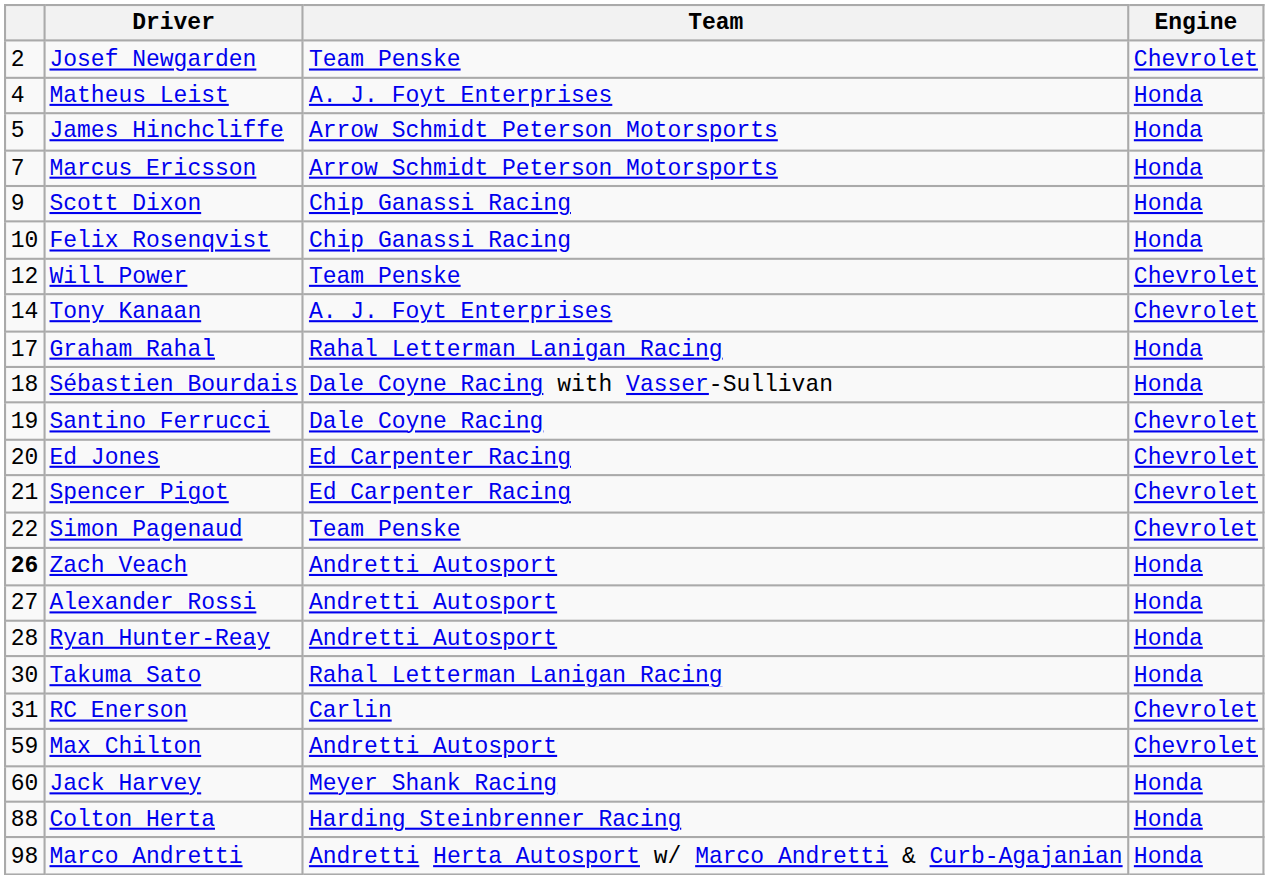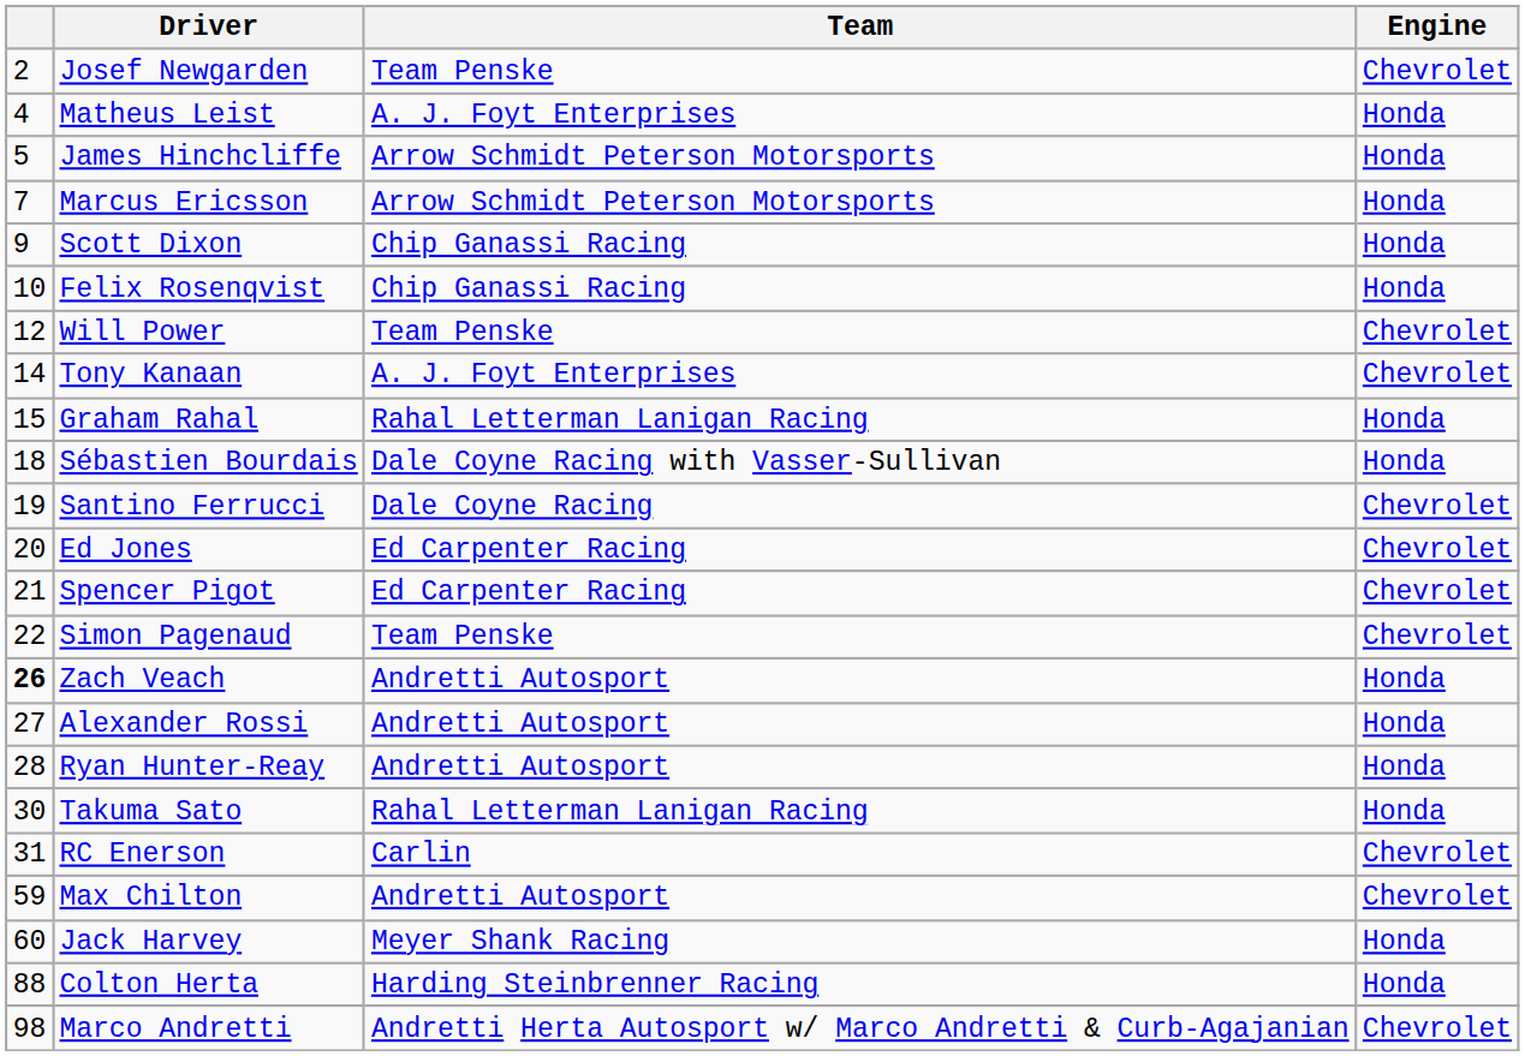 <table class="wikitable" style="font-size: 85%;">
 <tr>
 <th align="center"></th>
 <th>Driver</th>
 <th>Team</th>
 <th>Engine</th>
 </tr>
 <tr>
 <td>2</td>
 <td> <a href='#'>Josef Newgarden</a> <strong></strong></td>
 <td><a href='#'>Team Penske</a></td>
 <td><a href='#'>Chevrolet</a></td>
 </tr>
 <tr>
 <td>4</td>
 <td> <a href='#'>Matheus Leist</a></td>
 <td><a href='#'>A. J. Foyt Enterprises</a></td>
 <td><a href='#'>Honda</a></td>
 </tr>
 <tr>
 <td>5</td>
 <td> <a href='#'>James Hinchcliffe</a></td>
 <td><a href='#'>Arrow Schmidt Peterson Motorsports</a></td>
 <td><a href='#'>Honda</a></td>
 </tr>
 <tr>
 <td>7</td>
 <td> <a href='#'>Marcus Ericsson</a> <strong></strong></td>
 <td><a href='#'>Arrow Schmidt Peterson Motorsports</a></td>
 <td><a href='#'>Honda</a></td>
 </tr>
 <tr>
 <td>9</td>
 <td> <a href='#'>Scott Dixon</a> <strong></strong></td>
 <td><a href='#'>Chip Ganassi Racing</a></td>
 <td><a href='#'>Honda</a></td>
 </tr>
 <tr>
 <td>10</td>
 <td> <a href='#'>Felix Rosenqvist</a> <strong></strong></td>
 <td><a href='#'>Chip Ganassi Racing</a></td>
 <td><a href='#'>Honda</a></td>
 </tr>
 <tr>
 <td>12</td>
 <td> <a href='#'>Will Power</a></td>
 <td><a href='#'>Team Penske</a></td>
 <td><a href='#'>Chevrolet</a></td>
 </tr>
 <tr>
 <td>14</td>
 <td> <a href='#'>Tony Kanaan</a></td>
 <td><a href='#'>A. J. Foyt Enterprises</a></td>
 <td><a href='#'>Chevrolet</a></td>
 </tr>
 <tr>
-<td>17</td>
+<td>15</td>
 <td> <a href='#'>Graham Rahal</a> <strong></strong></td>
 <td><a href='#'>Rahal Letterman Lanigan Racing</a></td>
 <td><a href='#'>Honda</a></td>
 </tr>
 <tr>
 <td>18</td>
 <td> <a href='#'>Sébastien Bourdais</a></td>
 <td><a href='#'>Dale Coyne Racing</a> with <a href='#'>Vasser</a>-Sullivan</td>
 <td><a href='#'>Honda</a></td>
 </tr>
 <tr>
 <td>19</td>
 <td> <a href='#'>Santino Ferrucci</a> <strong></strong></td>
 <td><a href='#'>Dale Coyne Racing</a></td>
 <td><a href='#'>Chevrolet</a></td>
 </tr>
 <tr>
 <td>20</td>
 <td> <a href='#'>Ed Jones</a></td>
 <td><a href='#'>Ed Carpenter Racing</a></td>
 <td><a href='#'>Chevrolet</a></td>
 </tr>
 <tr>
 <td>21</td>
 <td> <a href='#'>Spencer Pigot</a></td>
 <td><a href='#'>Ed Carpenter Racing</a></td>
 <td><a href='#'>Chevrolet</a></td>
 </tr>
 <tr>
 <td>22</td>
 <td> <a href='#'>Simon Pagenaud</a> <strong></strong></td>
 <td><a href='#'>Team Penske</a></td>
 <td><a href='#'>Chevrolet</a></td>
 </tr>
 <tr>
 <td><strong>26</strong></td>
 <td> <a href='#'>Zach Veach</a></td>
 <td><a href='#'>Andretti Autosport</a></td>
 <td><a href='#'>Honda</a></td>
 </tr>
 <tr>
 <td>27</td>
 <td> <a href='#'>Alexander Rossi</a> <strong></strong></td>
 <td><a href='#'>Andretti Autosport</a></td>
 <td><a href='#'>Honda</a></td>
 </tr>
 <tr>
 <td>28</td>
 <td> <a href='#'>Ryan Hunter-Reay</a></td>
 <td><a href='#'>Andretti Autosport</a></td>
 <td><a href='#'>Honda</a></td>
 </tr>
 <tr>
 <td>30</td>
 <td> <a href='#'>Takuma Sato</a></td>
 <td><a href='#'>Rahal Letterman Lanigan Racing</a></td>
 <td><a href='#'>Honda</a></td>
 </tr>
 <tr>
 <td>31</td>
 <td> <a href='#'>RC Enerson</a> <strong></strong></td>
 <td><a href='#'>Carlin</a></td>
 <td><a href='#'>Chevrolet</a></td>
 </tr>
 <tr>
 <td>59</td>
 <td> <a href='#'>Max Chilton</a></td>
 <td><a href='#'>Andretti Autosport</a></td>
 <td><a href='#'>Chevrolet</a></td>
 </tr>
 <tr>
 <td>60</td>
 <td> <a href='#'>Jack Harvey</a></td>
 <td><a href='#'>Meyer Shank Racing</a></td>
 <td><a href='#'>Honda</a></td>
 </tr>
 <tr>
 <td>88</td>
 <td> <a href='#'>Colton Herta</a> <strong></strong></td>
 <td><a href='#'>Harding Steinbrenner Racing</a></td>
 <td><a href='#'>Honda</a></td>
 </tr>
 <tr>
 <td>98</td>
 <td> <a href='#'>Marco Andretti</a></td>
 <td><a href='#'>Andretti</a> <a href='#'>Herta Autosport</a> w/ <a href='#'>Marco Andretti</a> & <a href='#'>Curb-Agajanian</a></td>
-<td><a href='#'>Honda</a></td>
+<td><a href='#'>Chevrolet</a></td>
 </tr>
 </table>
